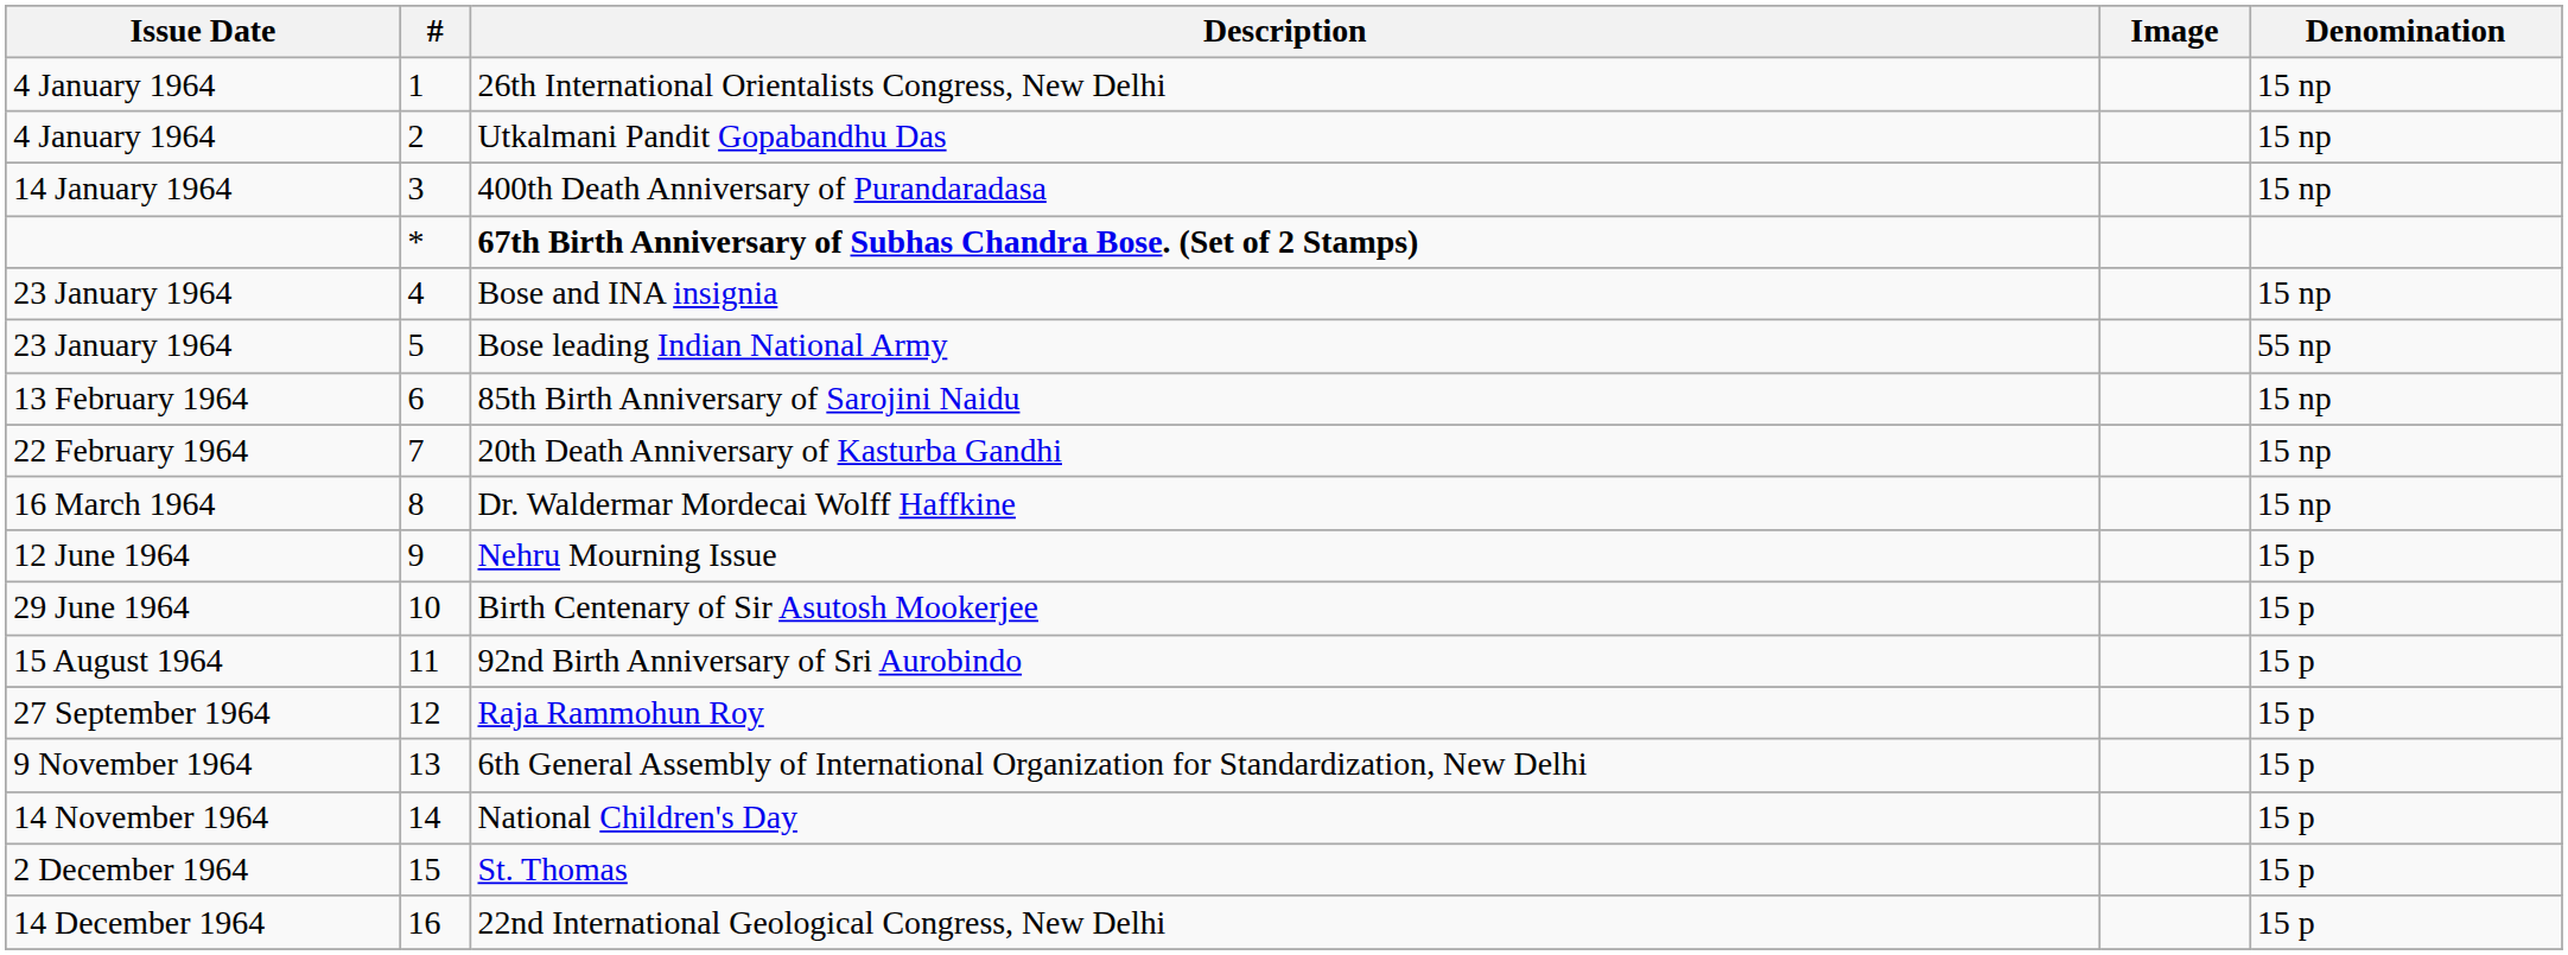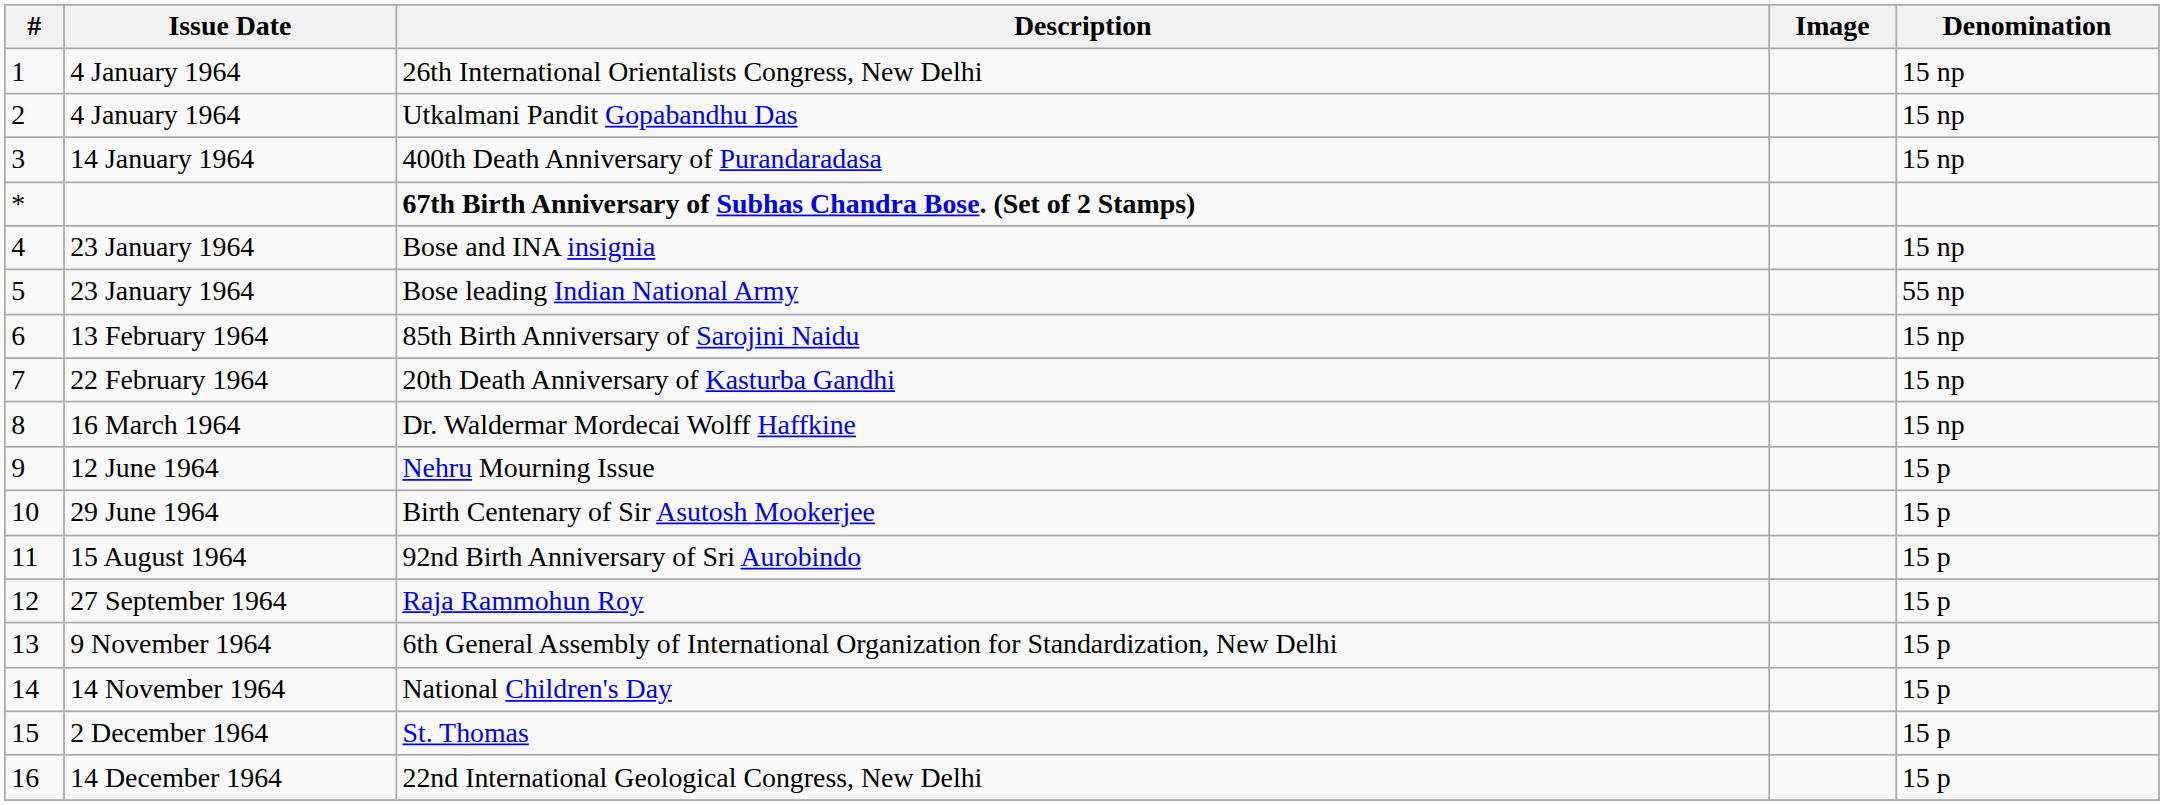 <table class = "wikitable" style = "text-align:justify" width = "98%">
 <tr>
+<th>#</th>
 <th>Issue Date</th>
-<th>#</th>
 <th>Description</th>
 <th>Image</th>
 <th>Denomination</th>
 </tr>
 <tr>
+<td>1</td>
 <td>4 January 1964</td>
-<td>1</td>
 <td>26th International Orientalists Congress, New Delhi</td>
 <td></td>
 <td>15 np</td>
 </tr>
 <tr>
+<td>2</td>
 <td>4 January 1964</td>
-<td>2</td>
 <td>Utkalmani Pandit <a href='#'>Gopabandhu Das</a></td>
 <td></td>
 <td>15 np</td>
 </tr>
 <tr>
+<td>3</td>
 <td>14 January 1964</td>
-<td>3</td>
 <td>400th Death Anniversary of <a href='#'>Purandaradasa</a></td>
 <td></td>
 <td>15 np</td>
 </tr>
 <tr>
+<td>*</td>
 <td></td>
-<td>*</td>
 <td><strong>67th Birth Anniversary of <a href='#'>Subhas Chandra Bose</a>. (Set of 2 Stamps)</strong></td>
 <td></td>
 <td></td>
 </tr>
 <tr>
+<td>4</td>
 <td>23 January 1964</td>
-<td>4</td>
 <td>Bose and INA <a href='#'>insignia</a></td>
 <td></td>
 <td>15 np</td>
 </tr>
 <tr>
+<td>5</td>
 <td>23 January 1964</td>
-<td>5</td>
 <td>Bose leading <a href='#'>Indian National Army</a></td>
 <td></td>
 <td>55 np</td>
 </tr>
 <tr>
+<td>6</td>
 <td>13 February 1964</td>
-<td>6</td>
 <td>85th Birth Anniversary of <a href='#'>Sarojini Naidu</a></td>
 <td></td>
 <td>15 np</td>
 </tr>
 <tr>
+<td>7</td>
 <td>22 February 1964</td>
-<td>7</td>
 <td>20th Death Anniversary of <a href='#'>Kasturba Gandhi</a></td>
 <td></td>
 <td>15 np</td>
 </tr>
 <tr>
+<td>8</td>
 <td>16 March 1964</td>
-<td>8</td>
 <td>Dr. Waldermar Mordecai Wolff <a href='#'>Haffkine</a></td>
 <td></td>
 <td>15 np</td>
 </tr>
 <tr>
+<td>9</td>
 <td>12 June 1964</td>
-<td>9</td>
 <td><a href='#'>Nehru</a> Mourning Issue</td>
 <td></td>
 <td>15 p</td>
 </tr>
 <tr>
+<td>10</td>
 <td>29 June 1964</td>
-<td>10</td>
 <td>Birth Centenary of Sir <a href='#'>Asutosh Mookerjee</a></td>
 <td></td>
 <td>15 p</td>
 </tr>
 <tr>
+<td>11</td>
 <td>15 August 1964</td>
-<td>11</td>
 <td>92nd Birth Anniversary of Sri <a href='#'>Aurobindo</a></td>
 <td></td>
 <td>15 p</td>
 </tr>
 <tr>
+<td>12</td>
 <td>27 September 1964</td>
-<td>12</td>
 <td><a href='#'>Raja Rammohun Roy</a></td>
 <td></td>
 <td>15 p</td>
 </tr>
 <tr>
+<td>13</td>
 <td>9 November 1964</td>
-<td>13</td>
 <td>6th General Assembly of International Organization for Standardization, New Delhi</td>
 <td></td>
 <td>15 p</td>
 </tr>
 <tr>
+<td>14</td>
 <td>14 November 1964</td>
-<td>14</td>
 <td>National <a href='#'>Children's Day</a></td>
 <td></td>
 <td>15 p</td>
 </tr>
 <tr>
+<td>15</td>
 <td>2 December 1964</td>
-<td>15</td>
 <td><a href='#'>St. Thomas</a></td>
 <td></td>
 <td>15 p</td>
 </tr>
 <tr>
+<td>16</td>
 <td>14 December 1964</td>
-<td>16</td>
 <td>22nd International Geological Congress, New Delhi</td>
 <td></td>
 <td>15 p</td>
 </tr>
 </table>
